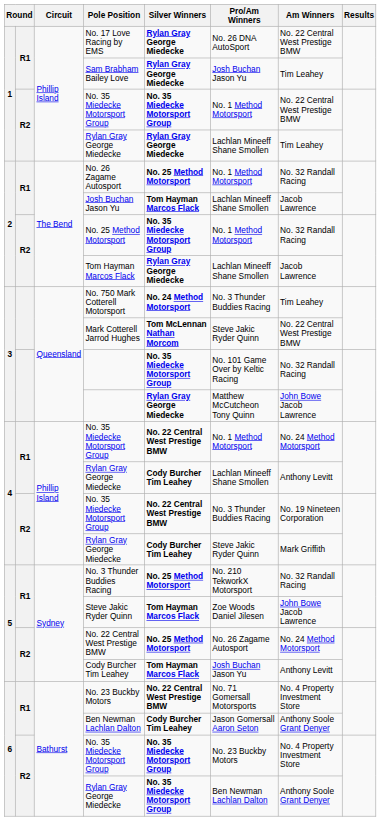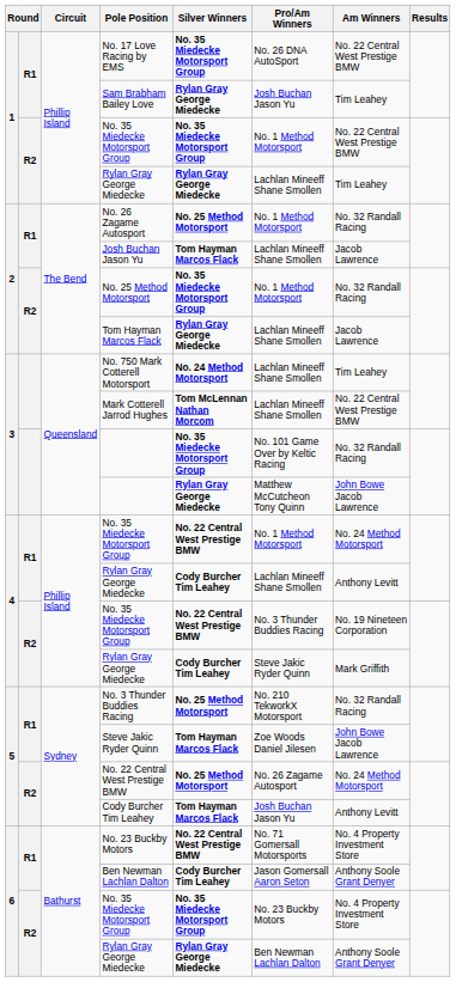 <table class="wikitable" style="font-size:85%;">
 <tr>
 <th colspan="2">Round</th>
 <th>Circuit</th>
 <th>Pole Position</th>
 <th>Silver Winners</th>
 <th>Pro/Am Winners</th>
 <th>Am Winners</th>
 <th>Results</th>
 </tr>
 <tr>
 <th rowspan="4">1</th>
 <th rowspan="2">R1</th>
 <td rowspan="4"> <a href='#'>Phillip Island</a></td>
 <td> No. 17 Love Racing by EMS</td>
-<td><strong> <a href='#'>Rylan Gray</a><br> George Miedecke</strong></td>
+<td><strong> No. 35 <a href='#'>Miedecke Motorsport Group</a></strong></td>
 <td> No. 26 DNA AutoSport</td>
 <td> No. 22 Central West Prestige BMW</td>
 <td rowspan="2"></td>
 </tr>
 <tr>
 <td> <a href='#'>Sam Brabham</a><br> Bailey Love</td>
 <td><strong> <a href='#'>Rylan Gray</a></strong><br><strong> George Miedecke</strong></td>
 <td> <a href='#'>Josh Buchan</a><br> Jason Yu</td>
 <td> Tim Leahey</td>
 </tr>
 <tr>
 <th rowspan="2">R2</th>
 <td> No. 35 <a href='#'>Miedecke Motorsport Group</a></td>
 <td><strong> No. 35 <a href='#'>Miedecke Motorsport Group</a></strong></td>
 <td> No. 1 <a href='#'>Method Motorsport</a></td>
 <td> No. 22 Central West Prestige BMW</td>
 <td rowspan="2"></td>
 </tr>
 <tr>
 <td> <a href='#'>Rylan Gray</a><br> George Miedecke</td>
 <td><strong> <a href='#'>Rylan Gray</a></strong><br><strong> George Miedecke</strong></td>
 <td> Lachlan Mineeff<br> Shane Smollen</td>
 <td> Tim Leahey</td>
 </tr>
 <tr>
 <th rowspan="4">2</th>
 <th rowspan="2">R1</th>
 <td rowspan="4"> <a href='#'>The Bend</a></td>
 <td> No. 26 Zagame Autosport</td>
 <td><strong> No. 25 <a href='#'>Method Motorsport</a></strong></td>
 <td> No. 1 <a href='#'>Method Motorsport</a></td>
 <td> No. 32 Randall Racing</td>
 <td rowspan="2"></td>
 </tr>
 <tr>
 <td> <a href='#'>Josh Buchan</a><br> Jason Yu</td>
 <td><strong> Tom Hayman<br> <a href='#'>Marcos Flack</a></strong></td>
 <td> Lachlan Mineeff<br> Shane Smollen</td>
 <td> Jacob Lawrence</td>
 </tr>
 <tr>
 <th rowspan="2">R2</th>
 <td> No. 25 <a href='#'>Method Motorsport</a></td>
 <td><strong> No. 35 <a href='#'>Miedecke Motorsport Group</a></strong></td>
 <td> No. 1 <a href='#'>Method Motorsport</a></td>
 <td> No. 32 Randall Racing</td>
 <td rowspan="2"></td>
 </tr>
 <tr>
 <td> Tom Hayman<br> <a href='#'>Marcos Flack</a></td>
 <td><strong> <a href='#'>Rylan Gray</a><br> George Miedecke</strong></td>
 <td> Lachlan Mineeff<br> Shane Smollen</td>
 <td> Jacob Lawrence</td>
 </tr>
 <tr>
 <th rowspan="4">3</th>
 <th rowspan="2"></th>
 <td rowspan="4"> <a href='#'>Queensland</a></td>
 <td> No. 750 Mark Cotterell Motorsport</td>
 <td><strong> No. 24 <a href='#'>Method Motorsport</a></strong></td>
-<td> No. 3 Thunder Buddies Racing</td>
+<td> Lachlan Mineeff<br> Shane Smollen</td>
 <td> Tim Leahey</td>
 <td rowspan="2"></td>
 </tr>
 <tr>
 <td> Mark Cotterell<br> Jarrod Hughes</td>
 <td><strong> Tom McLennan<br> <a href='#'>Nathan Morcom</a></strong></td>
-<td> Steve Jakic<br> Ryder Quinn</td>
+<td> Lachlan Mineeff<br> Shane Smollen</td>
 <td> No. 22 Central West Prestige BMW</td>
 </tr>
 <tr>
 <th rowspan="2"></th>
 <td></td>
 <td><strong> No. 35 <a href='#'>Miedecke Motorsport Group</a></strong></td>
 <td> No. 101 Game Over by Keltic Racing</td>
 <td> No. 32 Randall Racing</td>
 <td rowspan="2"></td>
 </tr>
 <tr>
 <td></td>
 <td><strong> <a href='#'>Rylan Gray</a><br> George Miedecke</strong></td>
 <td> Matthew McCutcheon<br> Tony Quinn</td>
 <td> <a href='#'>John Bowe</a><br> Jacob Lawrence</td>
 </tr>
 <tr>
 <th rowspan="4">4</th>
 <th rowspan="2">R1</th>
 <td rowspan="4"> <a href='#'>Phillip Island</a></td>
 <td> No. 35 <a href='#'>Miedecke Motorsport Group</a></td>
 <td><strong> No. 22 Central West Prestige BMW</strong></td>
 <td> No. 1 <a href='#'>Method Motorsport</a></td>
 <td> No. 24 <a href='#'>Method Motorsport</a></td>
 <td rowspan="2"></td>
 </tr>
 <tr>
 <td> <a href='#'>Rylan Gray</a><br> George Miedecke</td>
 <td><strong> Cody Burcher<br> Tim Leahey</strong></td>
 <td> Lachlan Mineeff<br> Shane Smollen</td>
 <td> Anthony Levitt</td>
 </tr>
 <tr>
 <th rowspan="2">R2</th>
 <td> No. 35 <a href='#'>Miedecke Motorsport Group</a></td>
 <td><strong> No. 22 Central West Prestige BMW</strong></td>
 <td> No. 3 Thunder Buddies Racing</td>
 <td> No. 19 Nineteen Corporation</td>
 <td rowspan="2"></td>
 </tr>
 <tr>
 <td> <a href='#'>Rylan Gray</a><br> George Miedecke</td>
 <td><strong> Cody Burcher<br> Tim Leahey</strong></td>
 <td> Steve Jakic<br> Ryder Quinn</td>
 <td> Mark Griffith</td>
 </tr>
 <tr>
 <th rowspan="4">5</th>
 <th rowspan="2">R1</th>
 <td rowspan="4"> <a href='#'>Sydney</a></td>
 <td> No. 3 Thunder Buddies Racing</td>
 <td><strong> No. 25 <a href='#'>Method Motorsport</a></strong></td>
 <td> No. 210 TekworkX Motorsport</td>
 <td> No. 32 Randall Racing</td>
 <td rowspan="2"></td>
 </tr>
 <tr>
 <td> Steve Jakic<br> Ryder Quinn</td>
 <td><strong> Tom Hayman<br> <a href='#'>Marcos Flack</a></strong></td>
 <td> Zoe Woods<br> Daniel Jilesen</td>
 <td> <a href='#'>John Bowe</a><br> Jacob Lawrence</td>
 </tr>
 <tr>
 <th rowspan="2">R2</th>
 <td> No. 22 Central West Prestige BMW</td>
 <td><strong> No. 25 <a href='#'>Method Motorsport</a></strong></td>
 <td> No. 26 Zagame Autosport</td>
 <td> No. 24 <a href='#'>Method Motorsport</a></td>
 <td rowspan="2"></td>
 </tr>
 <tr>
 <td> Cody Burcher<br> Tim Leahey</td>
 <td><strong> Tom Hayman<br> <a href='#'>Marcos Flack</a></strong></td>
 <td> <a href='#'>Josh Buchan</a><br> Jason Yu</td>
 <td> Anthony Levitt</td>
 </tr>
 <tr>
 <th rowspan="4">6</th>
 <th rowspan="2">R1</th>
 <td rowspan="4"> <a href='#'>Bathurst</a></td>
 <td> No. 23 Buckby Motors</td>
 <td><strong> No. 22 Central West Prestige BMW</strong></td>
 <td> No. 71 Gomersall Motorsports</td>
 <td> No. 4 Property Investment Store</td>
 <td rowspan="2"></td>
 </tr>
 <tr>
 <td> Ben Newman<br> <a href='#'>Lachlan Dalton</a></td>
 <td><strong> Cody Burcher<br> Tim Leahey</strong></td>
 <td> Jason Gomersall<br> <a href='#'>Aaron Seton</a></td>
 <td> Anthony Soole<br> <a href='#'>Grant Denyer</a></td>
 </tr>
 <tr>
 <th rowspan="2">R2</th>
 <td> No. 35 <a href='#'>Miedecke Motorsport Group</a></td>
 <td><strong> No. 35 <a href='#'>Miedecke Motorsport Group</a></strong></td>
 <td> No. 23 Buckby Motors</td>
 <td> No. 4 Property Investment Store</td>
 <td rowspan="2"></td>
 </tr>
 <tr>
 <td> <a href='#'>Rylan Gray</a><br> George Miedecke</td>
-<td><strong> No. 35 <a href='#'>Miedecke Motorsport Group</a></strong></td>
+<td><strong> <a href='#'>Rylan Gray</a><br> George Miedecke</strong></td>
 <td> Ben Newman<br> <a href='#'>Lachlan Dalton</a></td>
 <td> Anthony Soole<br> <a href='#'>Grant Denyer</a></td>
 </tr>
 </table>
